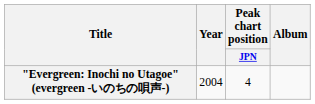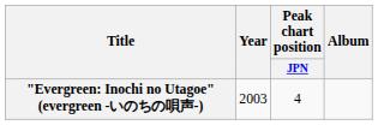 <table class="wikitable plainrowheaders" style="text-align:center;">
 <tr>
 <th rowspan="2" style="width:16em;">Title</th>
 <th rowspan="2">Year</th>
 <th colspan="1">Peak chart position</th>
 <th rowspan="2">Album</th>
 </tr>
 <tr style="font-size:smaller;">
 <th width="35"><a href='#'>JPN</a><br></th>
 </tr>
 <tr>
 <th scope="row">"Evergreen: Inochi no Utagoe"<br>(evergreen -いのちの唄声-)<br></th>
-<td>2004</td>
+<td>2003</td>
 <td>4</td>
 <td></td>
 </tr>
 </table>
